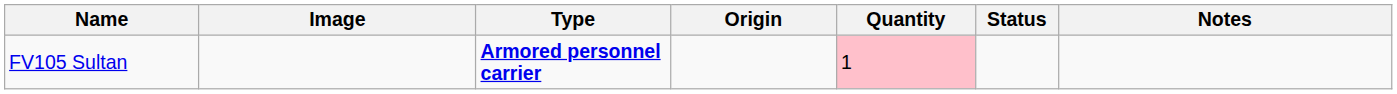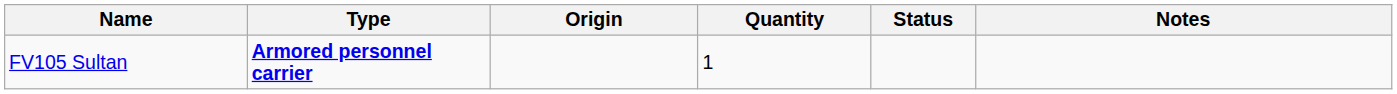 <table class="wikitable" style="width:90%;">
 <tr>
 <th width=14%>Name</th>
-<th width=20%>Image</th>
 <th width=14%>Type</th>
 <th width=12%>Origin</th>
 <th width=10%>Quantity</th>
 <th width=06%>Status</th>
 <th width=24%>Notes</th>
 </tr>
 <tr>
 <td><a href='#'>FV105 Sultan</a></td>
-<td></td>
 <td><strong><a href='#'>Armored personnel carrier</a></strong></td>
 <td></td>
-<td style="background: pink;">1</td>
+<td>1</td>
 <td></td>
 <td></td>
 </tr>
 </table>
